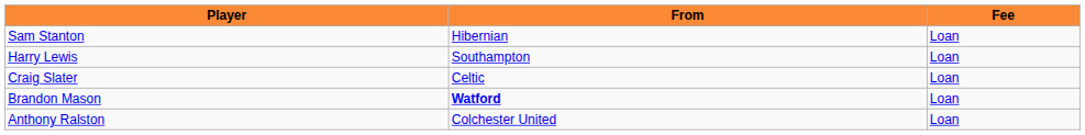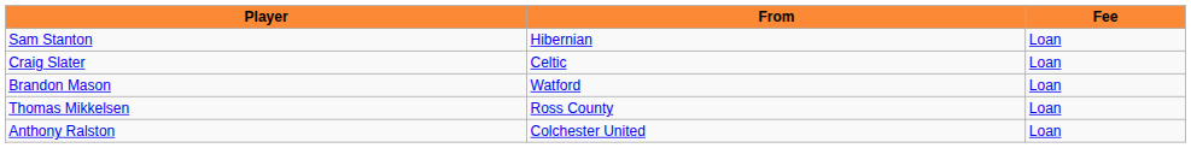 <table class="wikitable" style="text-align:left; font-size:95%;width:98%;">
 <tr>
 <th style="background:#FC8936; color:black;">Player</th>
 <th style="background:#FC8936; color:black;">From</th>
 <th style="background:#FC8936; color:black;">Fee</th>
 </tr>
 <tr>
 <td> <a href='#'>Sam Stanton</a></td>
 <td> <a href='#'>Hibernian</a></td>
 <td><a href='#'>Loan</a></td>
 </tr>
 <tr>
-<td> <a href='#'>Harry Lewis</a></td>
-<td> <a href='#'>Southampton</a></td>
-<td><a href='#'>Loan</a></td>
-</tr>
-<tr>
 <td> <a href='#'>Craig Slater</a></td>
 <td> <a href='#'>Celtic</a></td>
 <td><a href='#'>Loan</a></td>
 </tr>
 <tr>
 <td> <a href='#'>Brandon Mason</a></td>
-<td><strong> <a href='#'>Watford</a></strong></td>
+<td> <a href='#'>Watford</a></td>
+<td><a href='#'>Loan</a></td>
+</tr>
+<tr>
+<td> <a href='#'>Thomas Mikkelsen</a></td>
+<td> <a href='#'>Ross County</a></td>
 <td><a href='#'>Loan</a></td>
 </tr>
 <tr>
 <td> <a href='#'>Anthony Ralston</a></td>
 <td> <a href='#'>Colchester United</a></td>
 <td><a href='#'>Loan</a></td>
 </tr>
 </table>
